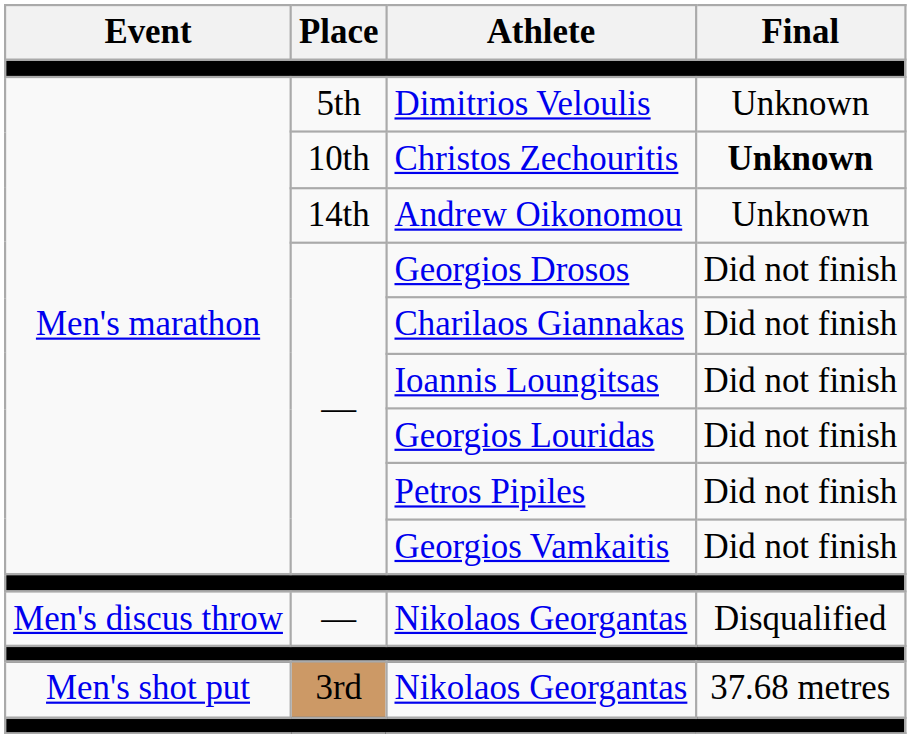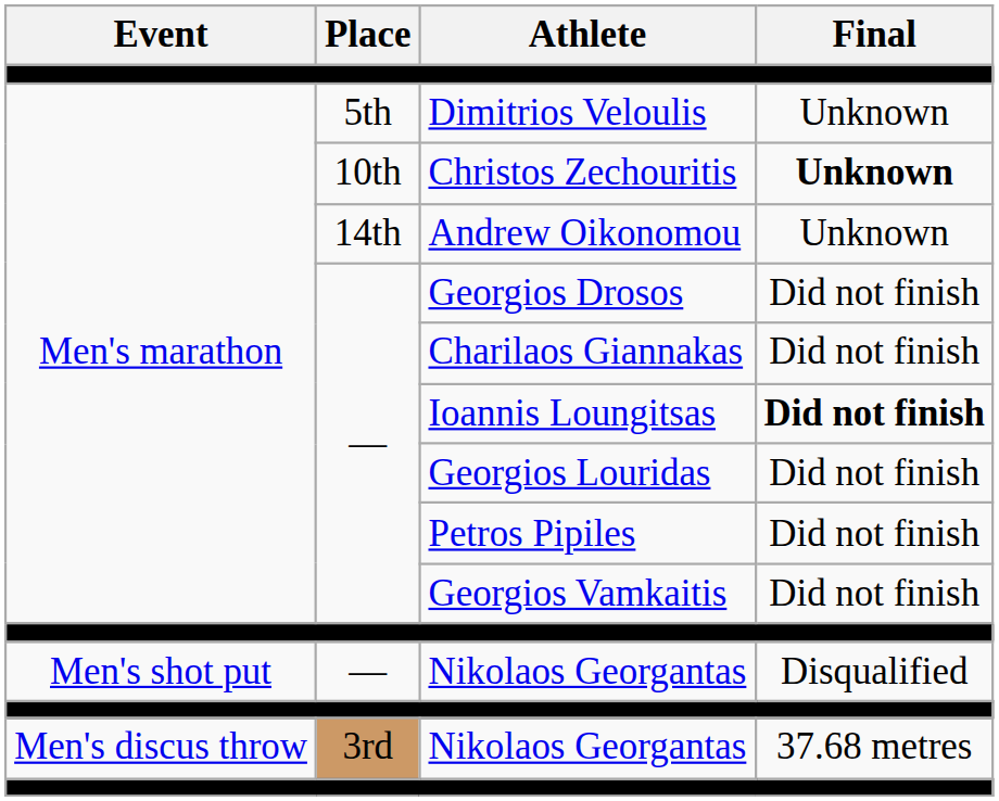 <table class=wikitable>
 <tr>
 <th>Event</th>
 <th>Place</th>
 <th>Athlete</th>
 <th>Final</th>
 </tr>
 <tr bgcolor=black>
 <td colspan=4></td>
 </tr>
 <tr align=center>
 <td rowspan=9><a href='#'>Men's marathon</a></td>
 <td>5th</td>
 <td align=left><a href='#'>Dimitrios Veloulis</a></td>
 <td>Unknown</td>
 </tr>
 <tr align=center>
 <td>10th</td>
 <td align=left><a href='#'>Christos Zechouritis</a></td>
 <td><strong>Unknown</strong></td>
 </tr>
 <tr align=center>
 <td>14th</td>
 <td align=left><a href='#'>Andrew Oikonomou</a></td>
 <td>Unknown</td>
 </tr>
 <tr align=center>
 <td rowspan=6>—</td>
 <td align=left><a href='#'>Georgios Drosos</a></td>
 <td>Did not finish</td>
 </tr>
 <tr align=center>
 <td align=left><a href='#'>Charilaos Giannakas</a></td>
 <td>Did not finish</td>
 </tr>
 <tr align=center>
 <td align=left><a href='#'>Ioannis Loungitsas</a></td>
-<td>Did not finish</td>
+<td><strong>Did not finish</strong></td>
 </tr>
 <tr align=center>
 <td align=left><a href='#'>Georgios Louridas</a></td>
 <td>Did not finish</td>
 </tr>
 <tr align=center>
 <td align=left><a href='#'>Petros Pipiles</a></td>
 <td>Did not finish</td>
 </tr>
 <tr align=center>
 <td align=left><a href='#'>Georgios Vamkaitis</a></td>
 <td>Did not finish</td>
 </tr>
 <tr bgcolor=black>
 <td colspan=4></td>
 </tr>
 <tr align=center>
-<td><a href='#'>Men's discus throw</a></td>
+<td><a href='#'>Men's shot put</a></td>
 <td>—</td>
 <td align=left><a href='#'>Nikolaos Georgantas</a></td>
 <td>Disqualified</td>
 </tr>
 <tr bgcolor=black>
 <td colspan=4></td>
 </tr>
 <tr align=center>
-<td><a href='#'>Men's shot put</a></td>
+<td><a href='#'>Men's discus throw</a></td>
 <td bgcolor=cc9966>3rd</td>
 <td align=left><a href='#'>Nikolaos Georgantas</a></td>
 <td>37.68 metres</td>
 </tr>
 <tr bgcolor=black>
 <td colspan=4></td>
 </tr>
 </table>
